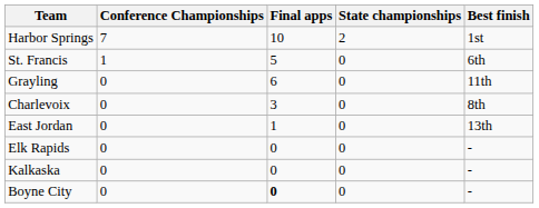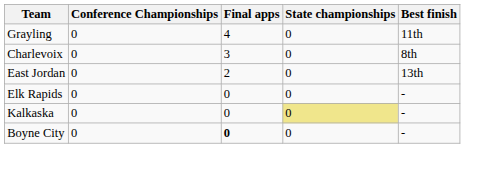 <table class="wikitable collapsible sortable">
 <tr>
 <th>Team</th>
 <th>Conference Championships</th>
 <th>Final apps</th>
 <th>State championships</th>
 <th>Best finish</th>
 </tr>
 <tr>
-<td>Harbor Springs</td>
-<td>7</td>
-<td>10</td>
-<td>2</td>
-<td>1st</td>
-</tr>
-<tr>
-<td>St. Francis</td>
-<td>1</td>
-<td>5</td>
-<td>0</td>
-<td>6th</td>
-</tr>
-<tr>
 <td>Grayling</td>
 <td>0</td>
-<td>6</td>
+<td>4</td>
 <td>0</td>
 <td>11th</td>
 </tr>
 <tr>
 <td>Charlevoix</td>
 <td>0</td>
 <td>3</td>
 <td>0</td>
 <td>8th</td>
 </tr>
 <tr>
 <td>East Jordan</td>
 <td>0</td>
-<td>1</td>
+<td>2</td>
 <td>0</td>
 <td>13th</td>
 </tr>
 <tr>
 <td>Elk Rapids</td>
 <td>0</td>
 <td>0</td>
 <td>0</td>
 <td>-</td>
 </tr>
 <tr>
 <td>Kalkaska</td>
 <td>0</td>
 <td>0</td>
-<td>0</td>
+<td style="background: khaki;">0</td>
 <td>-</td>
 </tr>
 <tr>
 <td>Boyne City</td>
 <td>0</td>
 <td><strong>0</strong></td>
 <td>0</td>
 <td>-</td>
 </tr>
 </table>
